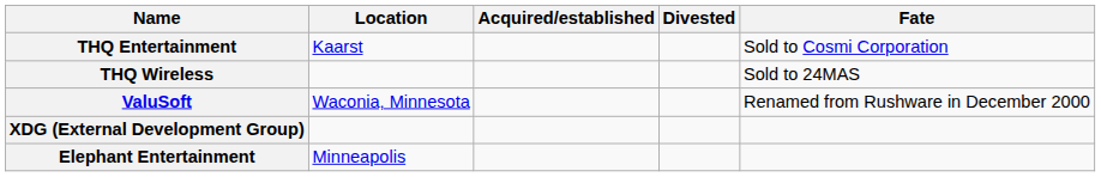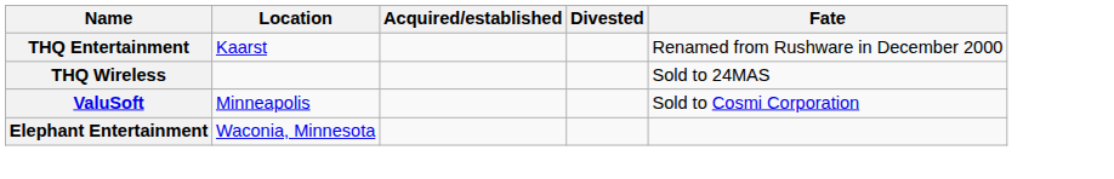 <table class="wikitable sortable plainrowheaders">
 <tr>
 <th scope="col">Name</th>
 <th scope="col">Location</th>
 <th scope="col">Acquired/established</th>
 <th scope="col">Divested</th>
 <th scope="col">Fate</th>
 </tr>
 <tr>
 <th scope="row">THQ Entertainment</th>
 <td><a href='#'>Kaarst</a></td>
 <td></td>
 <td></td>
-<td>Sold to <a href='#'>Cosmi Corporation</a></td>
+<td>Renamed from Rushware in December 2000</td>
 </tr>
 <tr>
 <th scope="row">THQ Wireless</th>
 <td></td>
 <td></td>
 <td></td>
 <td>Sold to 24MAS</td>
 </tr>
 <tr>
 <th scope="row"><a href='#'>ValuSoft</a></th>
-<td><a href='#'>Waconia, Minnesota</a></td>
+<td><a href='#'>Minneapolis</a></td>
 <td></td>
 <td></td>
-<td>Renamed from Rushware in December 2000</td>
-</tr>
-<tr>
-<th scope="row">XDG (External Development Group)</th>
-<td></td>
-<td></td>
-<td></td>
-<td></td>
+<td>Sold to <a href='#'>Cosmi Corporation</a></td>
 </tr>
 <tr>
 <th scope="row">Elephant Entertainment</th>
-<td><a href='#'>Minneapolis</a></td>
+<td><a href='#'>Waconia, Minnesota</a></td>
 <td></td>
 <td></td>
 <td></td>
 </tr>
 </table>
